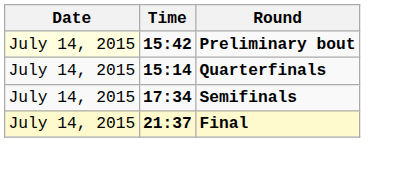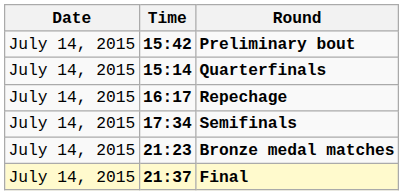 <table class="wikitable">
 <tr>
 <th>Date</th>
 <th>Time</th>
 <th>Round</th>
 </tr>
 <tr>
-<td style="background: lightyellow;">July 14, 2015</td>
+<td>July 14, 2015</td>
 <td><strong>15:42</strong></td>
 <td><strong>Preliminary bout</strong></td>
 </tr>
 <tr>
 <td>July 14, 2015</td>
 <td><strong>15:14</strong></td>
 <td><strong>Quarterfinals</strong></td>
 </tr>
 <tr>
 <td>July 14, 2015</td>
+<td><strong>16:17</strong></td>
+<td><strong>Repechage</strong></td>
+</tr>
+<tr>
+<td>July 14, 2015</td>
 <td><strong>17:34</strong></td>
 <td><strong>Semifinals</strong></td>
+</tr>
+<tr>
+<td>July 14, 2015</td>
+<td><strong>21:23</strong></td>
+<td><strong>Bronze medal matches</strong></td>
 </tr>
 <tr style=background:lemonchiffon>
 <td>July 14, 2015</td>
 <td><strong>21:37</strong></td>
 <td><strong>Final</strong></td>
 </tr>
 </table>
